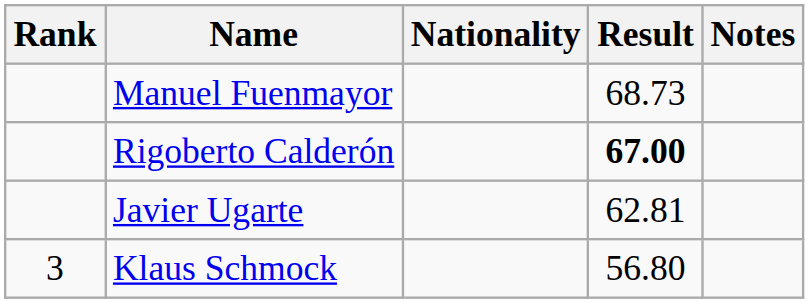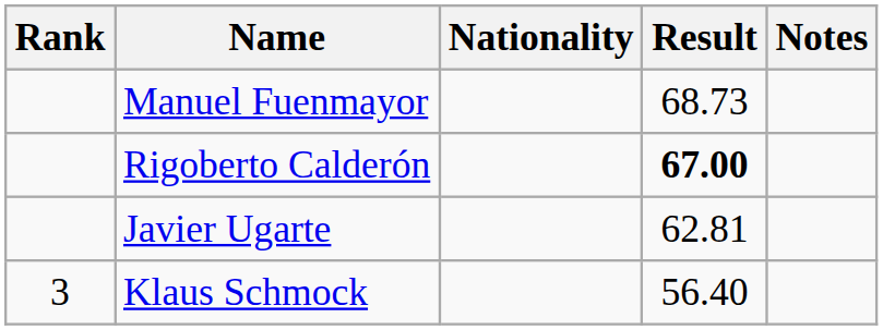 <table class="wikitable sortable" style="text-align:center;font-size:95%">
 <tr>
 <th>Rank</th>
 <th>Name</th>
 <th>Nationality</th>
 <th>Result</th>
 <th>Notes</th>
 </tr>
 <tr>
 <td></td>
 <td align=left><a href='#'>Manuel Fuenmayor</a></td>
 <td align=left></td>
 <td>68.73</td>
 <td></td>
 </tr>
 <tr>
 <td></td>
 <td align=left><a href='#'>Rigoberto Calderón</a></td>
 <td align=left></td>
 <td><strong>67.00</strong></td>
 <td></td>
 </tr>
 <tr>
 <td></td>
 <td align=left><a href='#'>Javier Ugarte</a></td>
 <td align=left></td>
 <td>62.81</td>
 <td></td>
 </tr>
 <tr>
 <td>3</td>
 <td align=left><a href='#'>Klaus Schmock</a></td>
 <td align=left></td>
-<td>56.80</td>
+<td>56.40</td>
 <td></td>
 </tr>
 </table>
